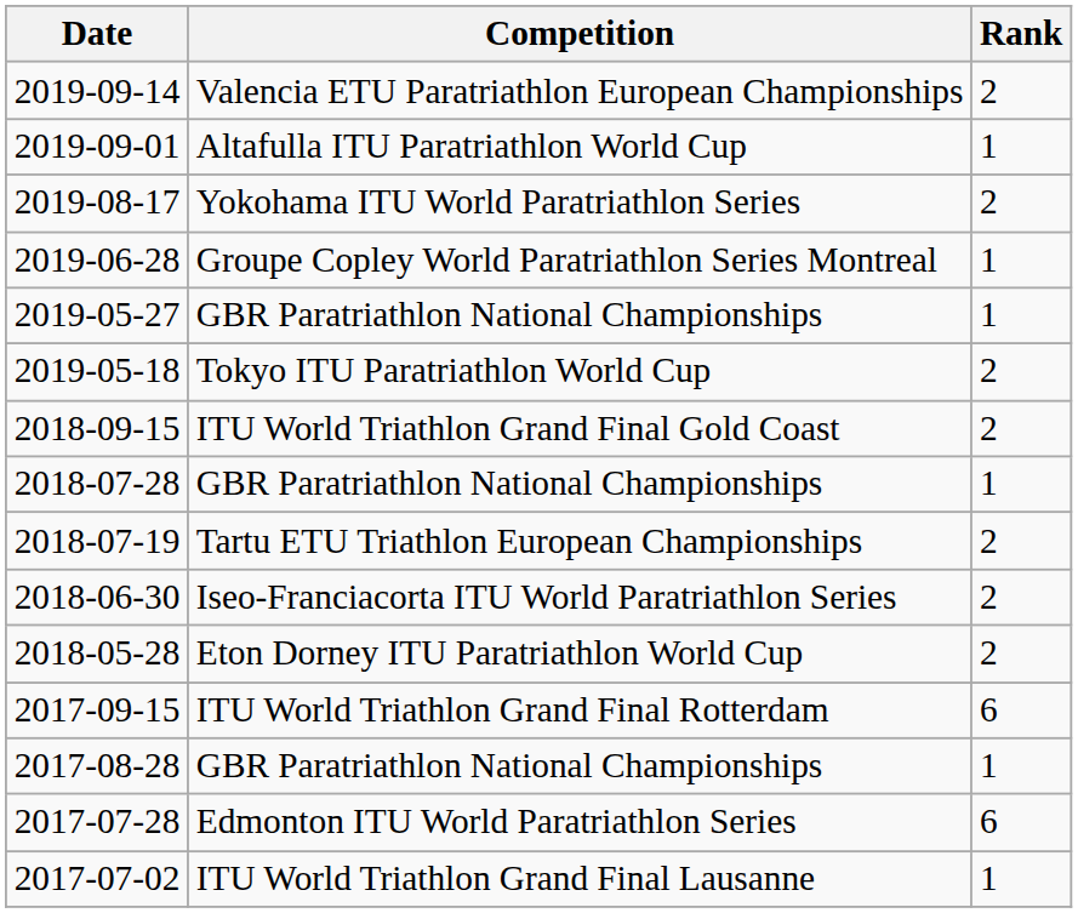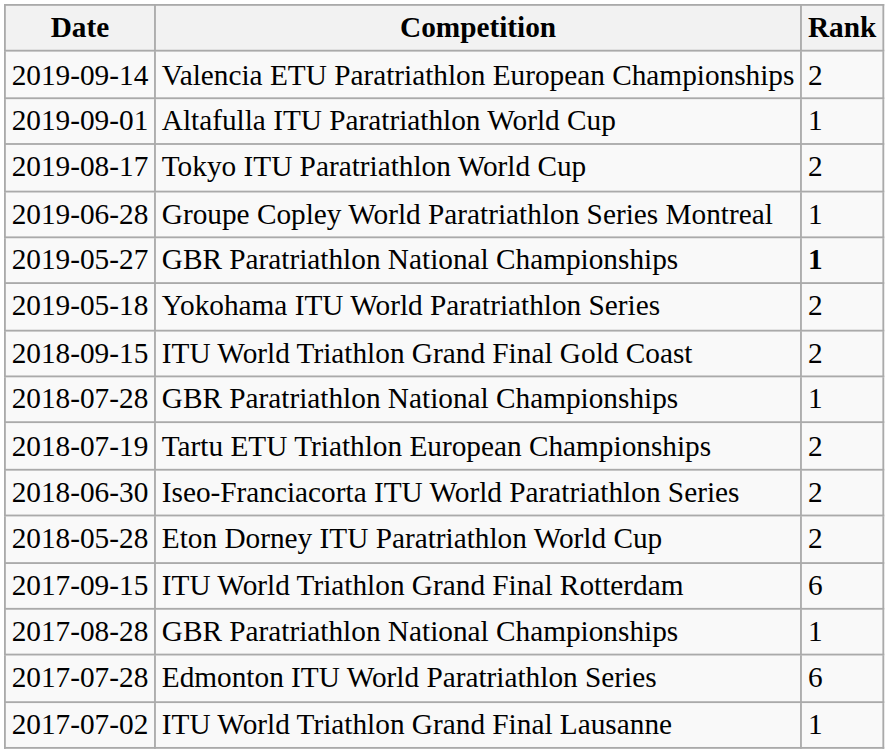 <table class="wikitable sortable">
 <tr>
 <th>Date</th>
 <th>Competition</th>
 <th>Rank</th>
 </tr>
 <tr>
 <td>2019-09-14</td>
 <td>Valencia ETU Paratriathlon European Championships</td>
 <td>2</td>
 </tr>
 <tr>
 <td>2019-09-01</td>
 <td>Altafulla ITU Paratriathlon World Cup</td>
 <td>1</td>
 </tr>
 <tr>
 <td>2019-08-17</td>
-<td>Yokohama ITU World Paratriathlon Series</td>
+<td>Tokyo ITU Paratriathlon World Cup</td>
 <td>2</td>
 </tr>
 <tr>
 <td>2019-06-28</td>
 <td>Groupe Copley World Paratriathlon Series Montreal</td>
 <td>1</td>
 </tr>
 <tr>
 <td>2019-05-27</td>
 <td>GBR Paratriathlon National Championships</td>
-<td>1</td>
+<td><strong>1</strong></td>
 </tr>
 <tr>
 <td>2019-05-18</td>
-<td>Tokyo ITU Paratriathlon World Cup</td>
+<td>Yokohama ITU World Paratriathlon Series</td>
 <td>2</td>
 </tr>
 <tr>
 <td>2018-09-15</td>
 <td>ITU World Triathlon Grand Final Gold Coast</td>
 <td>2</td>
 </tr>
 <tr>
 <td>2018-07-28</td>
 <td>GBR Paratriathlon National Championships</td>
 <td>1</td>
 </tr>
 <tr>
 <td>2018-07-19</td>
 <td>Tartu ETU Triathlon European Championships</td>
 <td>2</td>
 </tr>
 <tr>
 <td>2018-06-30</td>
 <td>Iseo-Franciacorta ITU World Paratriathlon Series</td>
 <td>2</td>
 </tr>
 <tr>
 <td>2018-05-28</td>
 <td>Eton Dorney ITU Paratriathlon World Cup</td>
 <td>2</td>
 </tr>
 <tr>
 <td>2017-09-15</td>
 <td>ITU World Triathlon Grand Final Rotterdam</td>
 <td>6</td>
 </tr>
 <tr>
 <td>2017-08-28</td>
 <td>GBR Paratriathlon National Championships</td>
 <td>1</td>
 </tr>
 <tr>
 <td>2017-07-28</td>
 <td>Edmonton ITU World Paratriathlon Series</td>
 <td>6</td>
 </tr>
 <tr>
 <td>2017-07-02</td>
 <td>ITU World Triathlon Grand Final Lausanne</td>
 <td>1</td>
 </tr>
 </table>
